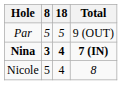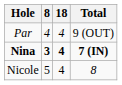 <table class="wikitable" style="text-align:center;">
 <tr>
 <th>Hole</th>
 <th>8</th>
 <th>18</th>
 <th>Total</th>
 </tr>
 <tr>
 <td><em>Par</em></td>
-<td><em>5</em></td>
-<td><em>5</em></td>
+<td><em>4</em></td>
+<td><em>4</em></td>
 <td>9 (OUT)</td>
 </tr>
 <tr>
 <td><strong>Nina</strong></td>
 <td><strong>3</strong></td>
 <td><strong>4</strong></td>
 <td><strong>7 (IN)</strong></td>
 </tr>
 <tr>
 <td>Nicole</td>
 <td>5</td>
 <td>4</td>
 <td><em>8</em></td>
 </tr>
 </table>
